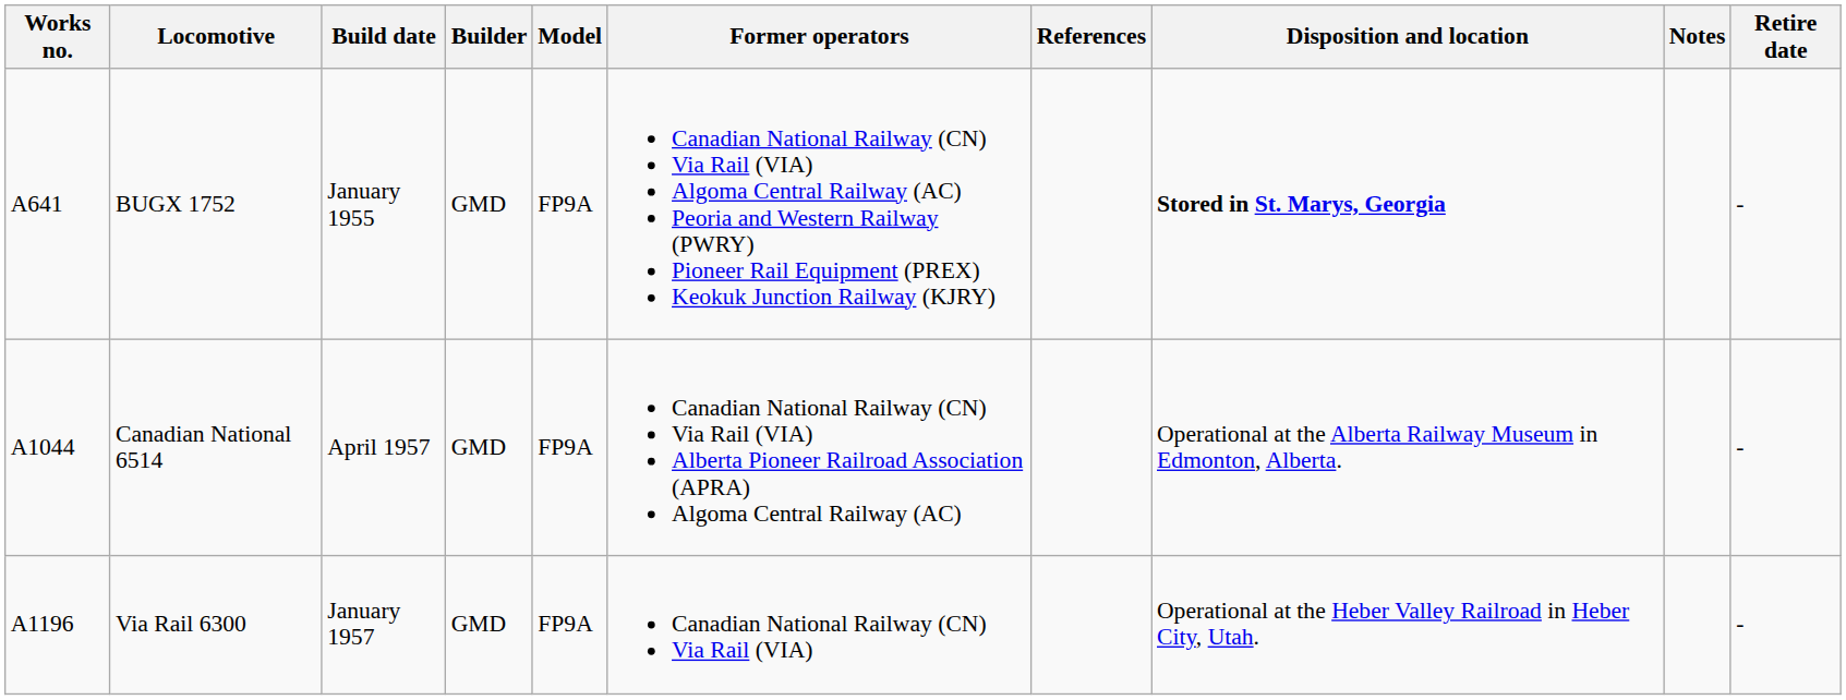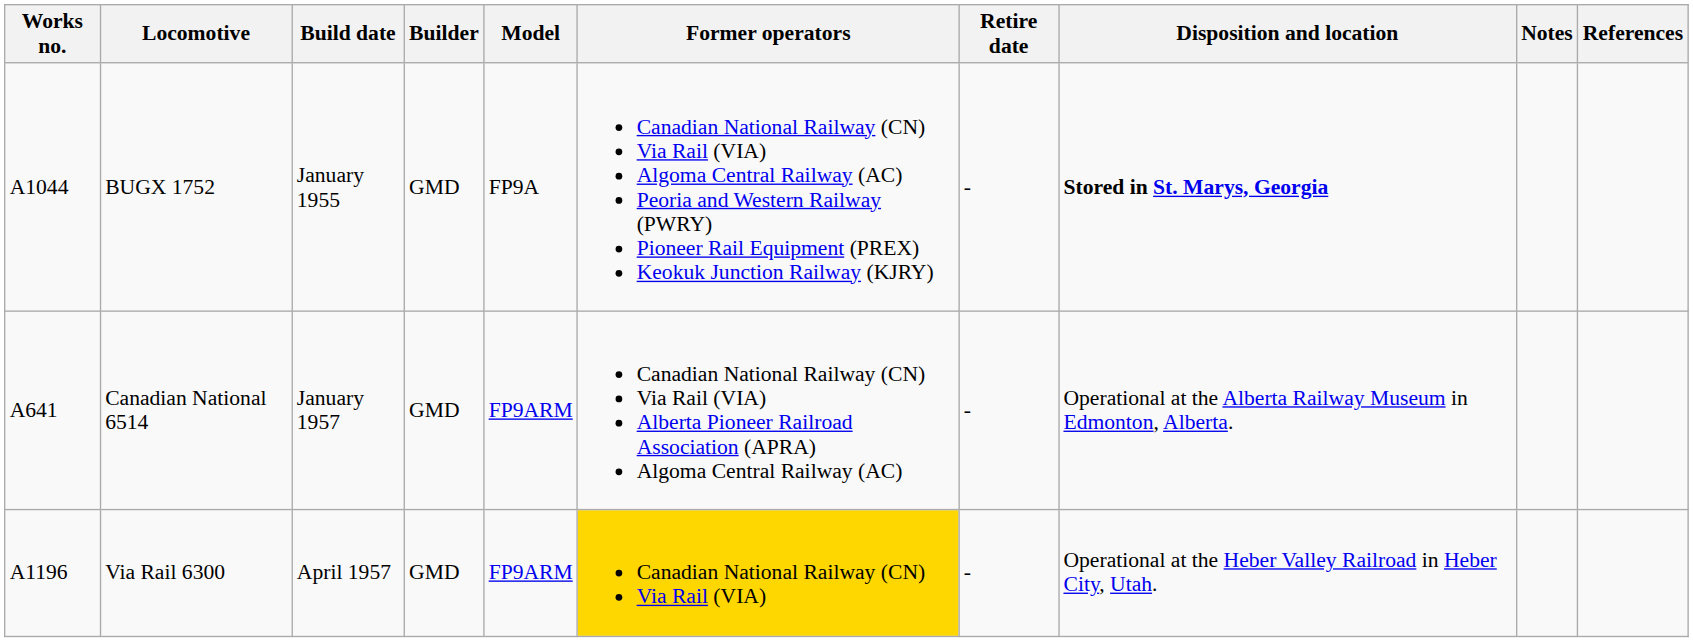 <table class="wikitable">
 <tr>
 <th>Works no.</th>
 <th>Locomotive</th>
 <th>Build date</th>
 <th>Builder</th>
 <th>Model</th>
 <th>Former operators</th>
-<th>References</th>
+<th>Retire date</th>
 <th>Disposition and location</th>
 <th>Notes</th>
-<th>Retire date</th>
+<th>References</th>
 </tr>
 <tr>
-<td>A641</td>
+<td>A1044</td>
 <td>BUGX 1752</td>
 <td>January 1955</td>
 <td>GMD</td>
 <td>FP9A</td>
 <td><br><ul><li><a href='#'>Canadian National Railway</a> (CN)</li><li><a href='#'>Via Rail</a> (VIA)</li><li><a href='#'>Algoma Central Railway</a> (AC)</li><li><a href='#'>Peoria and Western Railway</a> (PWRY)</li><li><a href='#'>Pioneer Rail Equipment</a> (PREX)</li><li><a href='#'>Keokuk Junction Railway</a> (KJRY)</li></ul></td>
-<td></td>
+<td>-</td>
 <td><strong>Stored in <a href='#'>St. Marys, Georgia</a></strong></td>
 <td></td>
-<td>-</td>
+<td></td>
 </tr>
 <tr>
-<td>A1044</td>
+<td>A641</td>
 <td>Canadian National 6514</td>
-<td>April 1957</td>
+<td>January 1957</td>
 <td>GMD</td>
-<td>FP9A</td>
+<td><a href='#'>FP9ARM</a></td>
 <td><br><ul><li>Canadian National Railway (CN)</li><li>Via Rail (VIA)</li><li><a href='#'>Alberta Pioneer Railroad Association</a> (APRA)</li><li>Algoma Central Railway (AC)</li></ul></td>
-<td></td>
+<td>-</td>
 <td>Operational at the <a href='#'>Alberta Railway Museum</a> in <a href='#'>Edmonton</a>, <a href='#'>Alberta</a>.</td>
 <td></td>
-<td>-</td>
+<td></td>
 </tr>
 <tr>
 <td>A1196</td>
 <td>Via Rail 6300</td>
-<td>January 1957</td>
+<td>April 1957</td>
 <td>GMD</td>
-<td>FP9A</td>
-<td><br><ul><li>Canadian National Railway (CN)</li><li><a href='#'>Via Rail</a> (VIA)</li></ul></td>
-<td></td>
+<td><a href='#'>FP9ARM</a></td>
+<td style="background: gold;"><br><ul><li>Canadian National Railway (CN)</li><li><a href='#'>Via Rail</a> (VIA)</li></ul></td>
+<td>-</td>
 <td>Operational at the <a href='#'>Heber Valley Railroad</a> in <a href='#'>Heber City</a>, <a href='#'>Utah</a>.</td>
 <td></td>
-<td>-</td>
+<td></td>
 </tr>
 </table>
